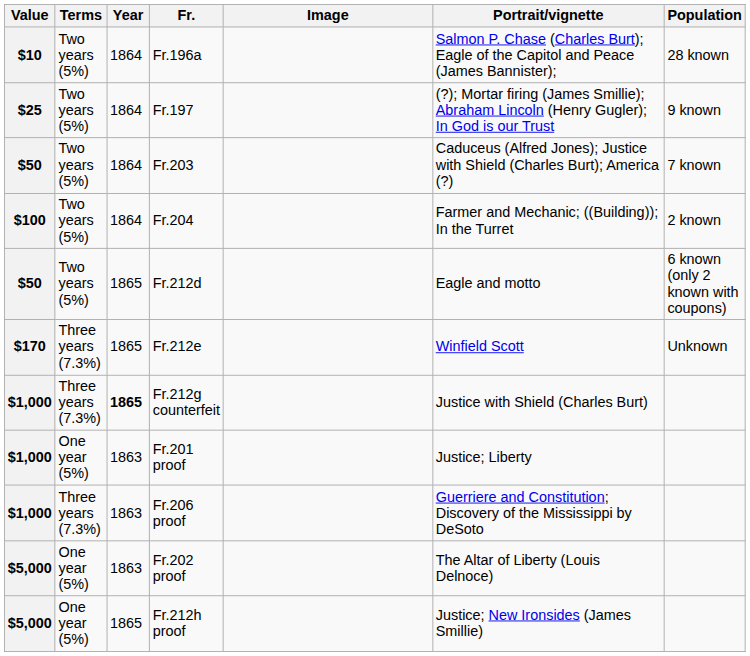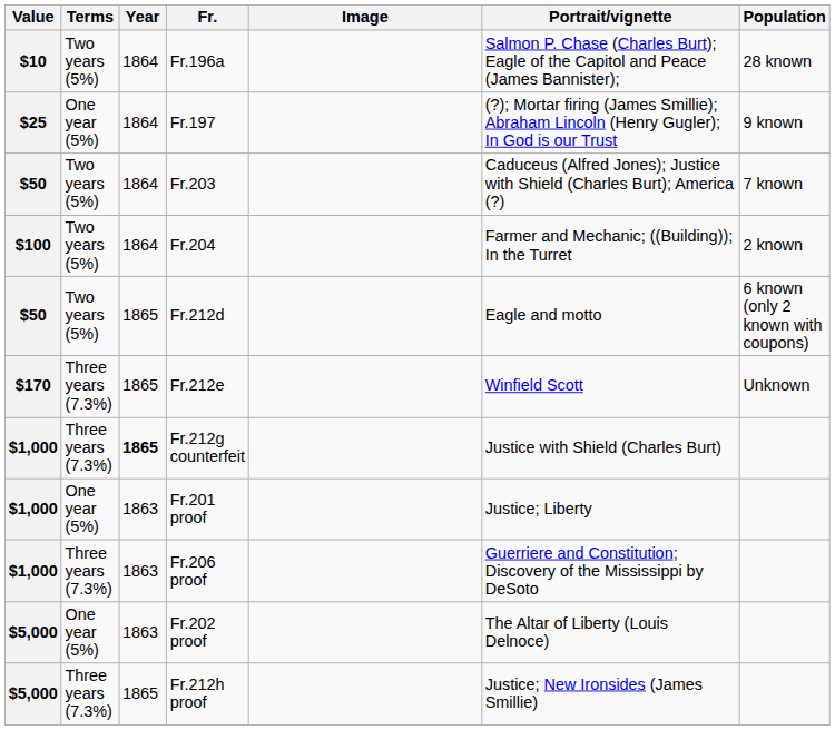 <table class="wikitable">
 <tr>
 <th scope="col" style="width:30px;">Value</th>
 <th scope="col" style="width:50px;">Terms</th>
 <th scope="col" style="width:40px;">Year</th>
 <th scope="col" style="width:40px; ">Fr.</th>
 <th scope="col" style="width:225px;">Image</th>
 <th scope="col" style="width:250px;">Portrait/vignette</th>
 <th scope="col" style="width:40px;">Population</th>
 </tr>
 <tr>
 <th scope="row">$10</th>
 <td>Two years (5%)</td>
 <td>1864</td>
 <td>Fr.196a</td>
 <td></td>
 <td><a href='#'>Salmon P. Chase</a> (<a href='#'>Charles Burt</a>); Eagle of the Capitol and Peace (James Bannister);</td>
 <td>28 known</td>
 </tr>
 <tr>
 <th scope="row">$25</th>
-<td>Two years (5%)</td>
+<td>One year (5%)</td>
 <td>1864</td>
 <td>Fr.197</td>
 <td></td>
 <td>(?); Mortar firing (James Smillie); <a href='#'>Abraham Lincoln</a> (Henry Gugler); <a href='#'>In God is our Trust</a></td>
 <td>9 known</td>
 </tr>
 <tr>
 <th scope="row">$50</th>
 <td>Two years (5%)</td>
 <td>1864</td>
 <td>Fr.203</td>
 <td></td>
 <td>Caduceus (Alfred Jones); Justice with Shield (Charles Burt); America (?)</td>
 <td>7 known</td>
 </tr>
 <tr>
 <th scope="row">$100</th>
 <td>Two years (5%)</td>
 <td>1864</td>
 <td>Fr.204</td>
 <td></td>
 <td>Farmer and Mechanic; ((Building)); In the Turret</td>
 <td>2 known</td>
 </tr>
 <tr>
 <th scope="row">$50</th>
 <td>Two years (5%)</td>
 <td>1865</td>
 <td>Fr.212d</td>
 <td></td>
 <td>Eagle and motto</td>
 <td>6 known (only 2 known with coupons)</td>
 </tr>
 <tr>
 <th scope="row">$170</th>
 <td>Three years (7.3%)</td>
 <td>1865</td>
 <td>Fr.212e</td>
 <td></td>
 <td><a href='#'>Winfield Scott</a></td>
 <td>Unknown</td>
 </tr>
 <tr>
 <th scope="row">$1,000</th>
 <td>Three years (7.3%)</td>
 <td><strong>1865</strong></td>
 <td>Fr.212g<br>counterfeit</td>
 <td></td>
 <td>Justice with Shield (Charles Burt)</td>
 <td></td>
 </tr>
 <tr>
 <th scope="row">$1,000</th>
 <td>One year (5%)</td>
 <td>1863</td>
 <td>Fr.201<br>proof</td>
 <td></td>
 <td>Justice; Liberty</td>
 <td></td>
 </tr>
 <tr>
 <th scope="row">$1,000</th>
 <td>Three years (7.3%)</td>
 <td>1863</td>
 <td>Fr.206<br>proof</td>
 <td></td>
 <td><a href='#'>Guerriere and Constitution</a>; Discovery of the Mississippi by DeSoto</td>
 <td></td>
 </tr>
 <tr>
 <th scope="row">$5,000</th>
 <td>One year (5%)</td>
 <td>1863</td>
 <td>Fr.202<br>proof</td>
 <td></td>
 <td>The Altar of Liberty (Louis Delnoce)</td>
 <td></td>
 </tr>
 <tr>
 <th scope="row">$5,000</th>
-<td>One year (5%)</td>
+<td>Three years (7.3%)</td>
 <td>1865</td>
 <td>Fr.212h<br>proof</td>
 <td></td>
 <td>Justice; <a href='#'>New Ironsides</a> (James Smillie)</td>
 <td></td>
 </tr>
 </table>
